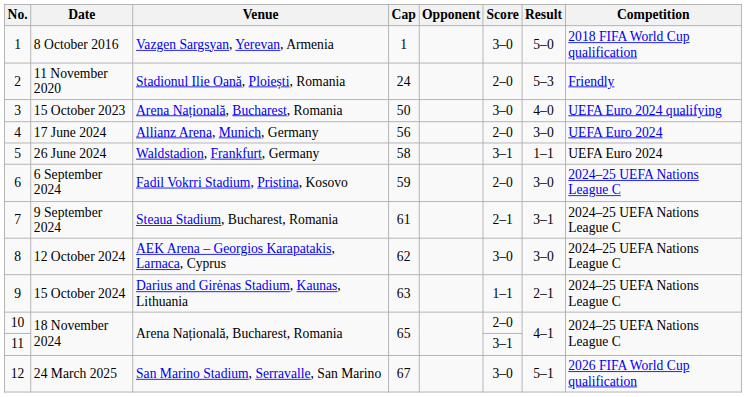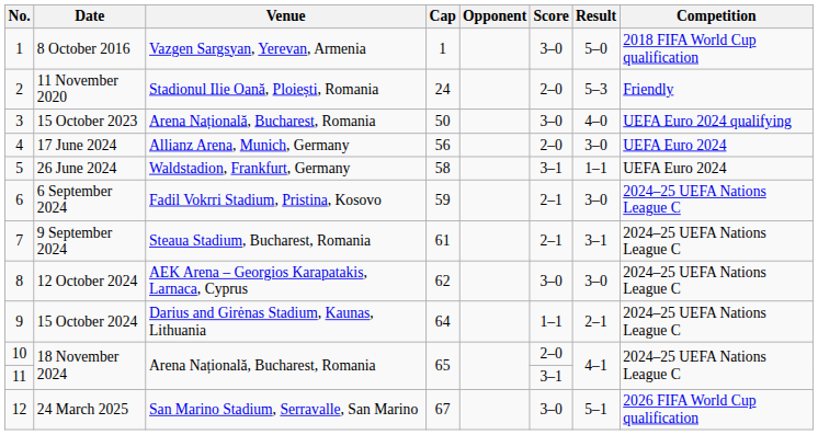 <table class="wikitable sortable plainrowheaders">
 <tr>
 <th scope=col>No.</th>
 <th scope=col data-sort-type=date>Date</th>
 <th scope=col>Venue</th>
 <th scope=col>Cap</th>
 <th scope=col>Opponent</th>
 <th scope=col>Score</th>
 <th scope=col>Result</th>
 <th scope=col>Competition</th>
 </tr>
 <tr>
 <td align="center">1</td>
 <td>8 October 2016</td>
 <td><a href='#'>Vazgen Sargsyan</a>, <a href='#'>Yerevan</a>, Armenia</td>
 <td align="center">1</td>
 <td></td>
 <td align="center">3–0</td>
 <td align="center">5–0</td>
 <td><a href='#'>2018 FIFA World Cup qualification</a></td>
 </tr>
 <tr>
 <td align="center">2</td>
 <td>11 November 2020</td>
 <td><a href='#'>Stadionul Ilie Oană</a>, <a href='#'>Ploiești</a>, Romania</td>
 <td align="center">24</td>
 <td></td>
 <td align="center">2–0</td>
 <td align="center">5–3</td>
 <td><a href='#'>Friendly</a></td>
 </tr>
 <tr>
 <td align="center">3</td>
 <td>15 October 2023</td>
 <td><a href='#'>Arena Națională</a>, <a href='#'>Bucharest</a>, Romania</td>
 <td align="center">50</td>
 <td></td>
 <td align="center">3–0</td>
 <td align="center">4–0</td>
 <td><a href='#'>UEFA Euro 2024 qualifying</a></td>
 </tr>
 <tr>
 <td align="center">4</td>
 <td>17 June 2024</td>
 <td><a href='#'>Allianz Arena</a>, <a href='#'>Munich</a>, Germany</td>
 <td align="center">56</td>
 <td></td>
 <td align="center">2–0</td>
 <td align="center">3–0</td>
 <td><a href='#'>UEFA Euro 2024</a></td>
 </tr>
 <tr>
 <td align="center">5</td>
 <td>26 June 2024</td>
 <td><a href='#'>Waldstadion</a>, <a href='#'>Frankfurt</a>, Germany</td>
 <td align="center">58</td>
 <td></td>
 <td align="center">3–1</td>
 <td align="center">1–1</td>
 <td>UEFA Euro 2024</td>
 </tr>
 <tr>
 <td align="center">6</td>
 <td>6 September 2024</td>
 <td><a href='#'>Fadil Vokrri Stadium</a>, <a href='#'>Pristina</a>, Kosovo</td>
 <td align="center">59</td>
 <td></td>
-<td align="center">2–0</td>
+<td align="center">2–1</td>
 <td align="center">3–0</td>
 <td><a href='#'>2024–25 UEFA Nations League C</a></td>
 </tr>
 <tr>
 <td align="center">7</td>
 <td>9 September 2024</td>
 <td><a href='#'>Steaua Stadium</a>, Bucharest, Romania</td>
 <td align="center">61</td>
 <td></td>
 <td align="center">2–1</td>
 <td align="center">3–1</td>
 <td>2024–25 UEFA Nations League C</td>
 </tr>
 <tr>
 <td align="center">8</td>
 <td>12 October 2024</td>
 <td><a href='#'>AEK Arena – Georgios Karapatakis</a>, <a href='#'>Larnaca</a>, Cyprus</td>
 <td align="center">62</td>
 <td></td>
 <td align="center">3–0</td>
 <td align="center">3–0</td>
 <td>2024–25 UEFA Nations League C</td>
 </tr>
 <tr>
 <td align="center">9</td>
 <td>15 October 2024</td>
 <td><a href='#'>Darius and Girėnas Stadium</a>, <a href='#'>Kaunas</a>, Lithuania</td>
-<td align="center">63</td>
+<td align="center">64</td>
 <td></td>
 <td align="center">1–1</td>
 <td align="center">2–1</td>
 <td>2024–25 UEFA Nations League C</td>
 </tr>
 <tr>
 <td align="center">10</td>
 <td rowspan="2">18 November 2024</td>
 <td rowspan="2">Arena Națională, Bucharest, Romania</td>
 <td align="center" rowspan="2">65</td>
 <td rowspan="2"></td>
 <td align="center">2–0</td>
 <td align="center" rowspan="2">4–1</td>
 <td rowspan="2">2024–25 UEFA Nations League C</td>
 </tr>
 <tr>
 <td align="center">11</td>
 <td align="center">3–1</td>
 </tr>
 <tr>
 <td align="center">12</td>
 <td>24 March 2025</td>
 <td><a href='#'>San Marino Stadium</a>, <a href='#'>Serravalle</a>, San Marino</td>
 <td align="center">67</td>
 <td></td>
 <td align="center">3–0</td>
 <td align="center">5–1</td>
 <td><a href='#'>2026 FIFA World Cup qualification</a></td>
 </tr>
 </table>
